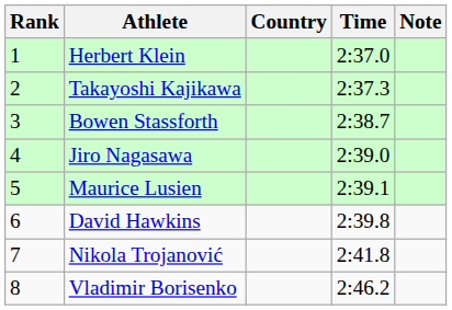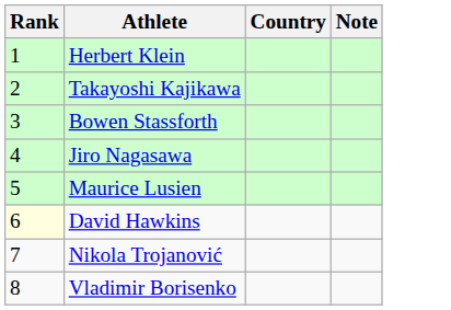 <table class="wikitable sortable">
 <tr>
 <th>Rank</th>
 <th>Athlete</th>
 <th>Country</th>
-<th>Time</th>
 <th>Note</th>
 </tr>
 <tr bgcolor=#CCFFCC>
 <td>1</td>
 <td><a href='#'>Herbert Klein</a></td>
 <td></td>
-<td>2:37.0</td>
 <td></td>
 </tr>
 <tr bgcolor=#CCFFCC>
 <td>2</td>
 <td><a href='#'>Takayoshi Kajikawa</a></td>
 <td></td>
-<td>2:37.3</td>
 <td></td>
 </tr>
 <tr bgcolor=#CCFFCC>
 <td>3</td>
 <td><a href='#'>Bowen Stassforth</a></td>
 <td></td>
-<td>2:38.7</td>
 <td></td>
 </tr>
 <tr bgcolor=#CCFFCC>
 <td>4</td>
 <td><a href='#'>Jiro Nagasawa</a></td>
 <td></td>
-<td>2:39.0</td>
 <td></td>
 </tr>
 <tr bgcolor=#CCFFCC>
 <td>5</td>
 <td><a href='#'>Maurice Lusien</a></td>
 <td></td>
-<td>2:39.1</td>
 <td></td>
 </tr>
 <tr>
-<td>6</td>
+<td style="background: lightyellow;">6</td>
 <td><a href='#'>David Hawkins</a></td>
 <td></td>
-<td>2:39.8</td>
 <td></td>
 </tr>
 <tr>
 <td>7</td>
 <td><a href='#'>Nikola Trojanović</a></td>
 <td></td>
-<td>2:41.8</td>
 <td></td>
 </tr>
 <tr>
 <td>8</td>
 <td><a href='#'>Vladimir Borisenko</a></td>
 <td></td>
-<td>2:46.2</td>
 <td></td>
 </tr>
 </table>
